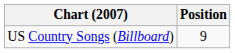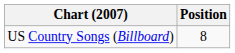 <table class="wikitable sortable">
 <tr>
 <th scope="col">Chart (2007)</th>
 <th scope="col">Position</th>
 </tr>
 <tr>
 <td>US <a href='#'>Country Songs</a> (<em><a href='#'>Billboard</a></em>)</td>
-<td align="center">9</td>
+<td align="center">8</td>
 </tr>
 </table>
